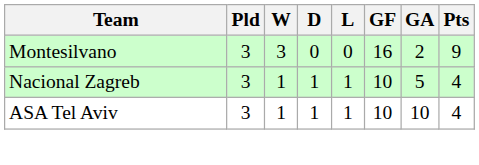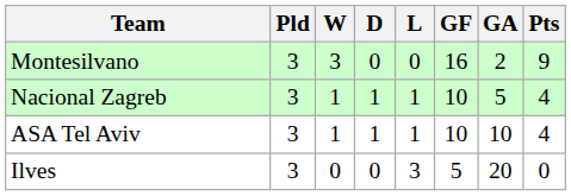 <table class="wikitable" style="text-align: center;">
 <tr>
 <th width="175">Team</th>
 <th width="20">Pld</th>
 <th width="20">W</th>
 <th width="20">D</th>
 <th width="20">L</th>
 <th width="20">GF</th>
 <th width="20">GA</th>
 <th width="20">Pts</th>
 </tr>
 <tr bgcolor="#ccffcc">
 <td align="left"> Montesilvano</td>
 <td>3</td>
 <td>3</td>
 <td>0</td>
 <td>0</td>
 <td>16</td>
 <td>2</td>
 <td>9</td>
 </tr>
 <tr bgcolor=ccffcc>
 <td align="left"> Nacional Zagreb</td>
 <td>3</td>
 <td>1</td>
 <td>1</td>
 <td>1</td>
 <td>10</td>
 <td>5</td>
 <td>4</td>
 </tr>
 <tr bgcolor=ffffff>
 <td align="left"> ASA Tel Aviv</td>
 <td>3</td>
 <td>1</td>
 <td>1</td>
 <td>1</td>
 <td>10</td>
 <td>10</td>
 <td>4</td>
 </tr>
+<tr bgcolor=ffffff>
+<td align="left"> Ilves</td>
+<td>3</td>
+<td>0</td>
+<td>0</td>
+<td>3</td>
+<td>5</td>
+<td>20</td>
+<td>0</td>
+</tr>
 </table>
